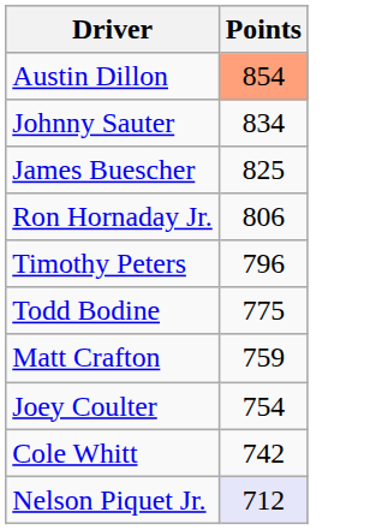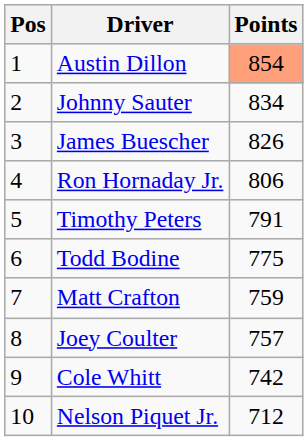 <table class="sortable wikitable " style="font-size: 95%;">
 <tr>
+<th>Pos</th>
 <th>Driver</th>
 <th>Points</th>
 </tr>
 <tr>
+<td>1</td>
 <td><a href='#'>Austin Dillon</a></td>
 <td style="background: lightsalmon; text-align:center;">854</td>
 </tr>
 <tr>
+<td>2</td>
 <td><a href='#'>Johnny Sauter</a></td>
 <td style="text-align:center;">834</td>
 </tr>
 <tr>
+<td>3</td>
 <td><a href='#'>James Buescher</a></td>
-<td style="text-align:center;">825</td>
+<td style="text-align:center;">826</td>
 </tr>
 <tr>
+<td>4</td>
 <td><a href='#'>Ron Hornaday Jr.</a></td>
 <td style="text-align:center;">806</td>
 </tr>
 <tr>
+<td>5</td>
 <td><a href='#'>Timothy Peters</a></td>
-<td style="text-align:center;">796</td>
+<td style="text-align:center;">791</td>
 </tr>
 <tr>
+<td>6</td>
 <td><a href='#'>Todd Bodine</a></td>
 <td style="text-align:center;">775</td>
 </tr>
 <tr>
+<td>7</td>
 <td><a href='#'>Matt Crafton</a></td>
 <td style="text-align:center;">759</td>
 </tr>
 <tr>
+<td>8</td>
 <td><a href='#'>Joey Coulter</a></td>
-<td style="text-align:center;">754</td>
+<td style="text-align:center;">757</td>
 </tr>
 <tr>
+<td>9</td>
 <td><a href='#'>Cole Whitt</a></td>
 <td style="text-align:center;">742</td>
 </tr>
 <tr>
+<td>10</td>
 <td><a href='#'>Nelson Piquet Jr.</a></td>
-<td style="background: lavender; text-align:center;">712</td>
+<td style="text-align:center;">712</td>
 </tr>
 </table>
